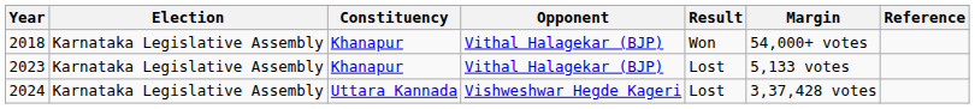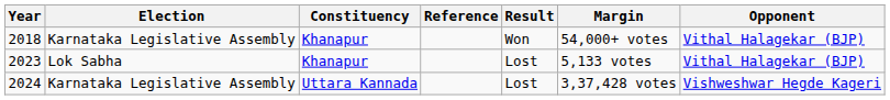 <table class="wikitable">
 <tr>
 <th>Year</th>
 <th>Election</th>
 <th>Constituency</th>
-<th>Opponent</th>
+<th>Reference</th>
 <th>Result</th>
 <th>Margin</th>
-<th>Reference</th>
+<th>Opponent</th>
 </tr>
 <tr>
 <td>2018</td>
 <td>Karnataka Legislative Assembly</td>
 <td><a href='#'>Khanapur</a></td>
-<td><a href='#'>Vithal Halagekar (BJP)</a></td>
+<td></td>
 <td>Won</td>
 <td>54,000+ votes</td>
-<td></td>
+<td><a href='#'>Vithal Halagekar (BJP)</a></td>
 </tr>
 <tr>
 <td>2023</td>
-<td>Karnataka Legislative Assembly</td>
+<td>Lok Sabha</td>
 <td><a href='#'>Khanapur</a></td>
-<td><a href='#'>Vithal Halagekar (BJP)</a></td>
+<td></td>
 <td>Lost</td>
 <td>5,133 votes</td>
-<td></td>
+<td><a href='#'>Vithal Halagekar (BJP)</a></td>
 </tr>
 <tr>
 <td>2024</td>
 <td>Karnataka Legislative Assembly</td>
 <td><a href='#'>Uttara Kannada</a></td>
-<td><a href='#'>Vishweshwar Hegde Kageri</a></td>
+<td></td>
 <td>Lost</td>
 <td>3,37,428 votes</td>
-<td></td>
+<td><a href='#'>Vishweshwar Hegde Kageri</a></td>
 </tr>
 </table>
